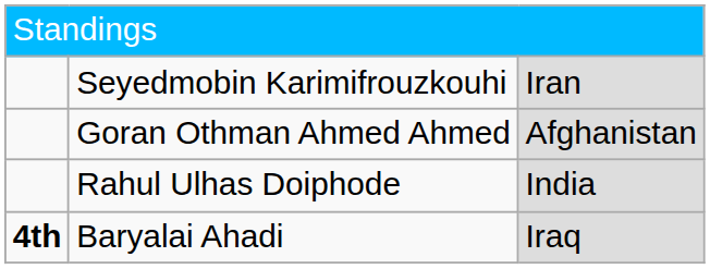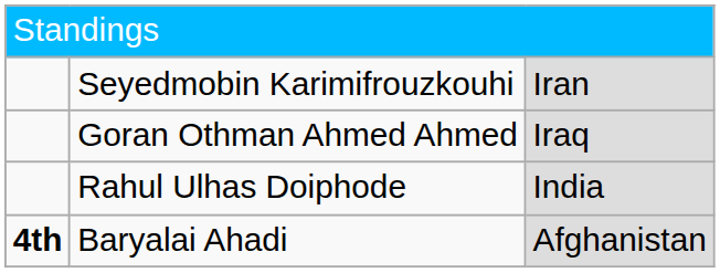 <table class="wikitable">
 <tr>
 <td colspan="3" style="background:#00baff;color:#fff">Standings</td>
 </tr>
 <tr>
 <td></td>
 <td>Seyedmobin Karimifrouzkouhi</td>
 <td style="background:#dddddd"> Iran</td>
 </tr>
 <tr>
 <td></td>
 <td>Goran Othman Ahmed Ahmed</td>
-<td style="background:#dddddd"> Afghanistan</td>
+<td style="background:#dddddd"> Iraq</td>
 </tr>
 <tr>
 <td></td>
 <td>Rahul Ulhas Doiphode</td>
 <td style="background:#dddddd"> India</td>
 </tr>
 <tr>
 <td><strong>4th</strong></td>
 <td>Baryalai Ahadi</td>
-<td style="background:#dddddd"> Iraq</td>
+<td style="background:#dddddd"> Afghanistan</td>
 </tr>
 </table>
